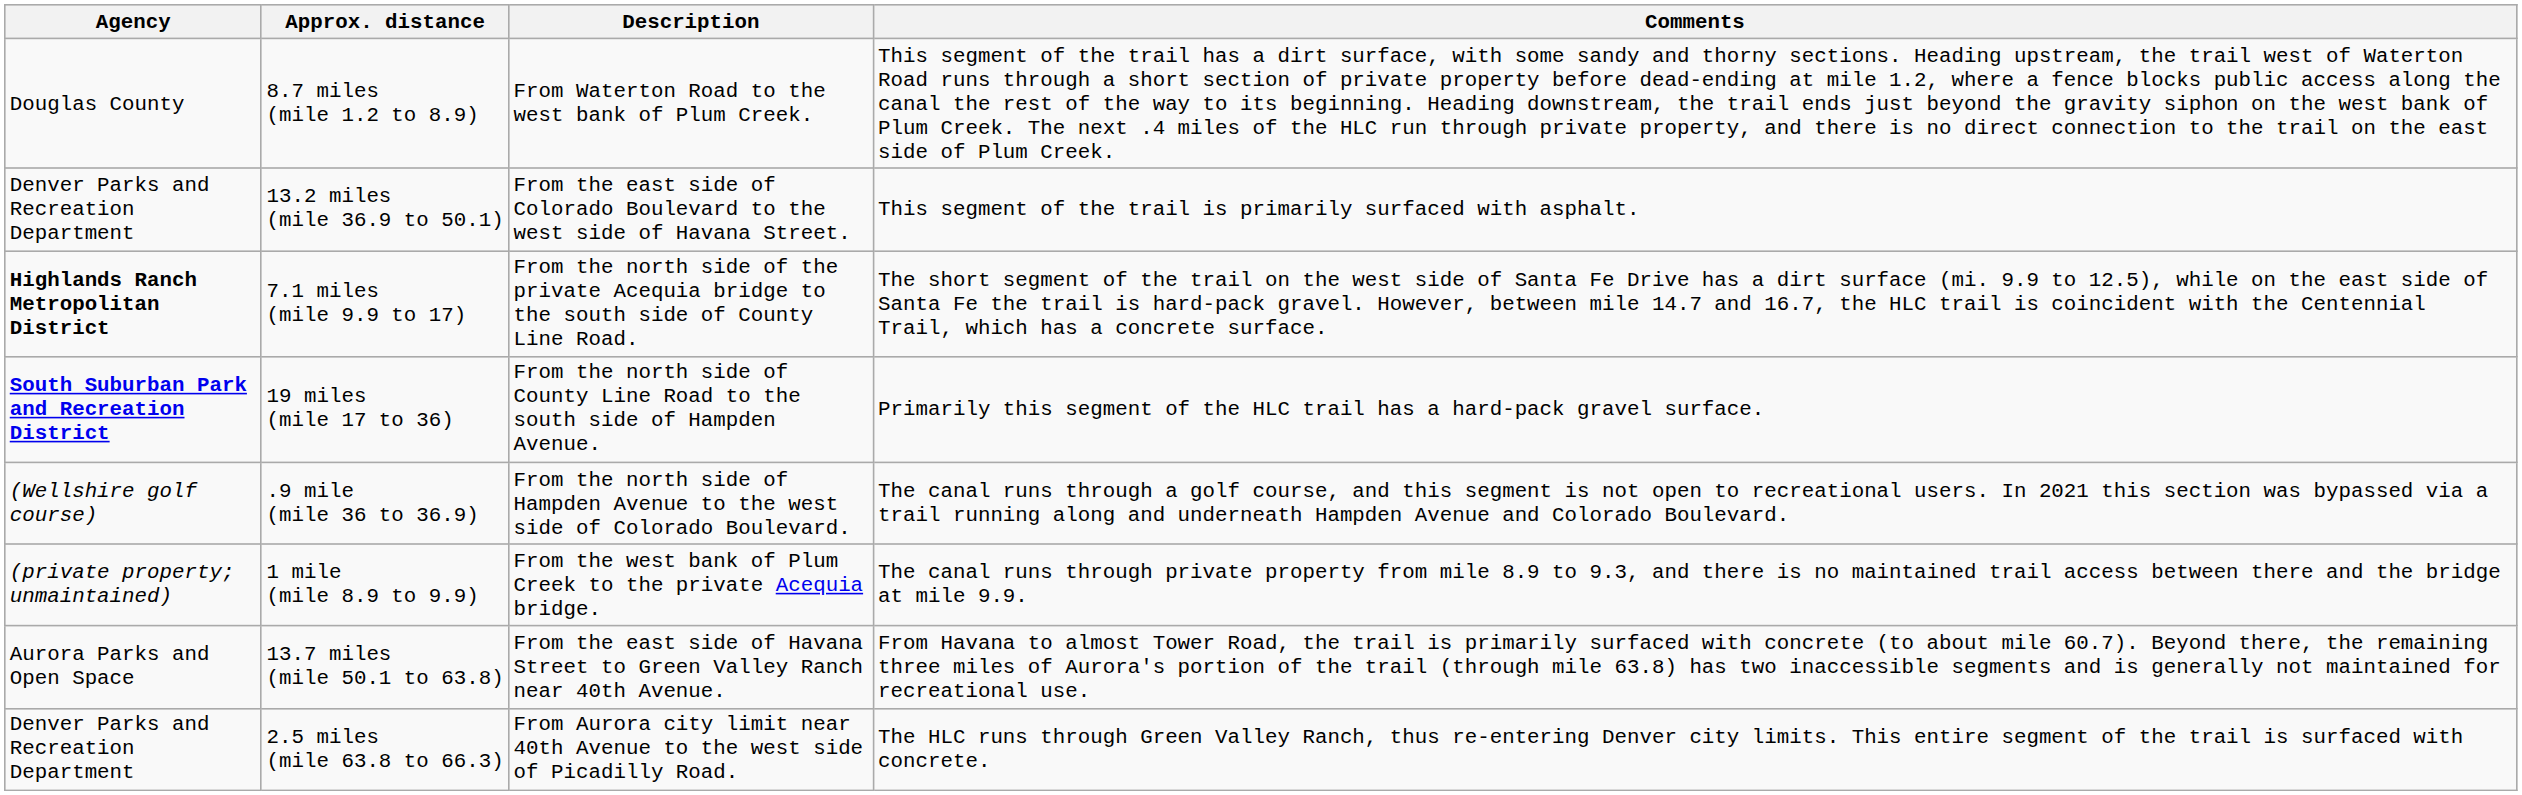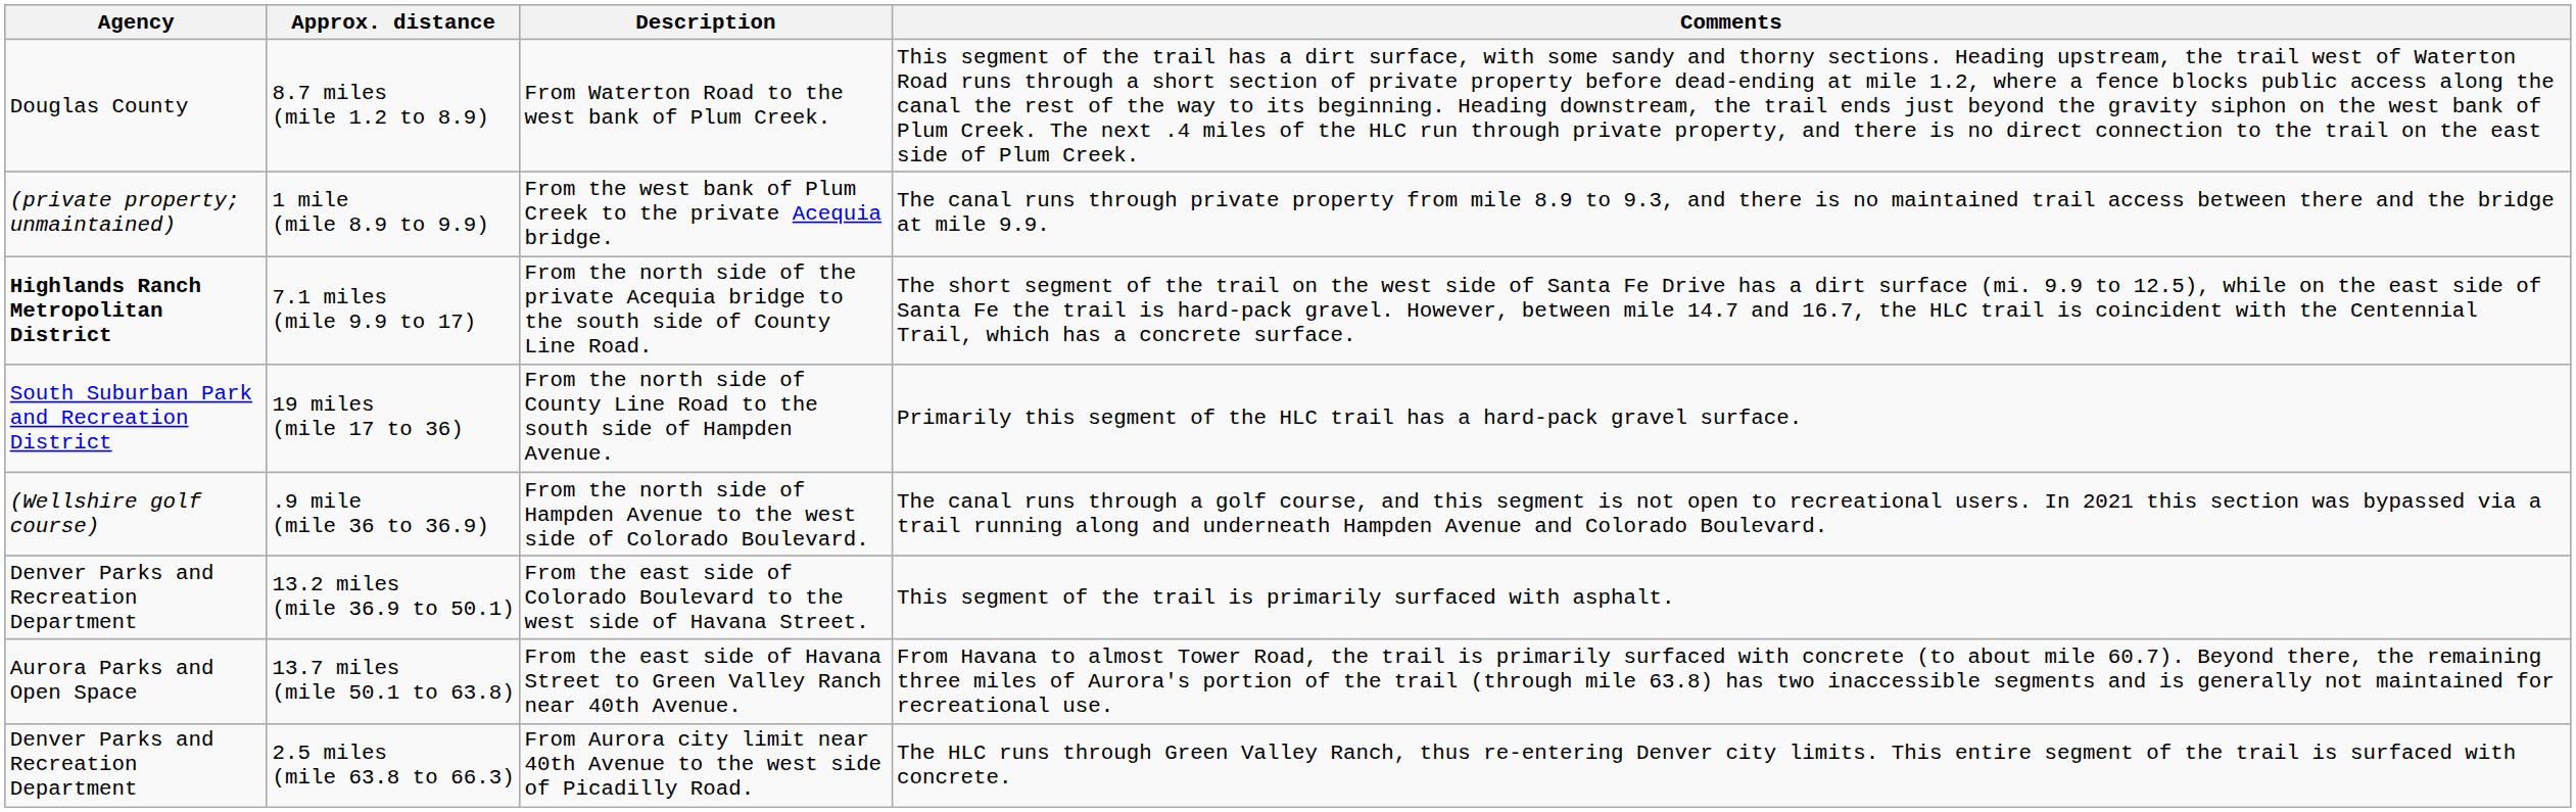 <table class="wikitable sortable">
 <tr>
 <th scope="col">Agency</th>
 <th scope="col">Approx. distance</th>
 <th scope="col">Description</th>
 <th scope="col">Comments</th>
 </tr>
 <tr>
 <td>Douglas County</td>
 <td>8.7 miles<br>(mile 1.2 to 8.9)</td>
 <td>From Waterton Road to the west bank of Plum Creek.</td>
 <td>This segment of the trail has a dirt surface, with some sandy and thorny sections. Heading upstream, the trail west of Waterton Road runs through a short section of private property before dead-ending at mile 1.2, where a fence blocks public access along the canal the rest of the way to its beginning. Heading downstream, the trail ends just beyond the gravity siphon on the west bank of Plum Creek. The next .4 miles of the HLC run through private property, and there is no direct connection to the trail on the east side of Plum Creek.</td>
 </tr>
 <tr>
-<td>Denver Parks and Recreation Department</td>
-<td>13.2 miles<br>(mile 36.9 to 50.1)</td>
-<td>From the east side of Colorado Boulevard to the west side of Havana Street.</td>
-<td>This segment of the trail is primarily surfaced with asphalt.</td>
+<td><em>(private property; unmaintained)</em></td>
+<td>1 mile<br>(mile 8.9 to 9.9)</td>
+<td>From the west bank of Plum Creek to the private <a href='#'>Acequia</a> bridge.</td>
+<td>The canal runs through private property from mile 8.9 to 9.3, and there is no maintained trail access between there and the bridge at mile 9.9.</td>
 </tr>
 <tr>
 <td><strong>Highlands Ranch Metropolitan District</strong></td>
 <td>7.1 miles<br>(mile 9.9 to 17)</td>
 <td>From the north side of the private Acequia bridge to the south side of County Line Road.</td>
 <td>The short segment of the trail on the west side of Santa Fe Drive has a dirt surface (mi. 9.9 to 12.5), while on the east side of Santa Fe the trail is hard-pack gravel.  However, between mile 14.7 and 16.7, the HLC trail is coincident with the Centennial Trail, which has a concrete surface.</td>
 </tr>
 <tr>
-<td><strong><a href='#'>South Suburban Park and Recreation District</a></strong></td>
+<td><a href='#'>South Suburban Park and Recreation District</a></td>
 <td style=white-space:nowrap>19 miles<br>(mile 17 to 36)</td>
 <td>From the north side of County Line Road to the south side of Hampden Avenue.</td>
 <td>Primarily this segment of the HLC trail has a hard-pack gravel surface.</td>
 </tr>
 <tr>
 <td><em>(Wellshire golf course)</em></td>
 <td>.9 mile<br>(mile 36 to 36.9)</td>
 <td>From the north side of Hampden Avenue to the west side of Colorado Boulevard.</td>
 <td>The canal runs through a golf course, and this segment is not open to recreational users. In 2021 this section was bypassed via a trail running along and underneath Hampden Avenue and Colorado Boulevard.</td>
 </tr>
 <tr>
-<td><em>(private property; unmaintained)</em></td>
-<td>1 mile<br>(mile 8.9 to 9.9)</td>
-<td>From the west bank of Plum Creek to the private <a href='#'>Acequia</a> bridge.</td>
-<td>The canal runs through private property from mile 8.9 to 9.3, and there is no maintained trail access between there and the bridge at mile 9.9.</td>
+<td>Denver Parks and Recreation Department</td>
+<td>13.2 miles<br>(mile 36.9 to 50.1)</td>
+<td>From the east side of Colorado Boulevard to the west side of Havana Street.</td>
+<td>This segment of the trail is primarily surfaced with asphalt.</td>
 </tr>
 <tr>
 <td>Aurora Parks and Open Space</td>
 <td>13.7 miles<br>(mile 50.1 to 63.8)</td>
 <td>From the east side of Havana Street to Green Valley Ranch near 40th Avenue.</td>
 <td>From Havana to almost Tower Road, the trail is primarily surfaced with concrete (to about mile 60.7). Beyond there, the remaining three miles of Aurora's portion of the trail (through mile 63.8) has two inaccessible segments and is generally not maintained for recreational use.</td>
 </tr>
 <tr>
 <td>Denver Parks and Recreation Department</td>
 <td style=white-space:nowrap>2.5 miles<br>(mile 63.8 to 66.3)</td>
 <td>From Aurora city limit near 40th Avenue to the west side of Picadilly Road.</td>
 <td>The HLC runs through Green Valley Ranch, thus re-entering Denver city limits. This entire segment of the trail is surfaced with concrete.</td>
 </tr>
 </table>
